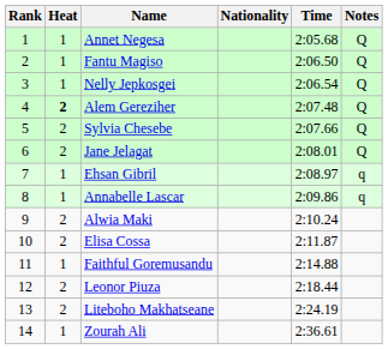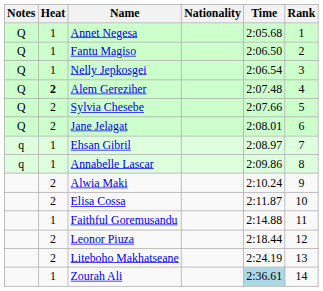 <table class="wikitable sortable" style="text-align:center">
 <tr>
-<th>Rank</th>
+<th>Notes</th>
 <th>Heat</th>
 <th>Name</th>
 <th>Nationality</th>
 <th>Time</th>
-<th>Notes</th>
+<th>Rank</th>
 </tr>
 <tr bgcolor=ccffcc>
-<td>1</td>
+<td>Q</td>
 <td>1</td>
 <td align=left><a href='#'>Annet Negesa</a></td>
 <td align=left></td>
 <td>2:05.68</td>
-<td>Q</td>
+<td>1</td>
 </tr>
 <tr bgcolor=ccffcc>
-<td>2</td>
+<td>Q</td>
 <td>1</td>
 <td align=left><a href='#'>Fantu Magiso</a></td>
 <td align=left></td>
 <td>2:06.50</td>
-<td>Q</td>
+<td>2</td>
 </tr>
 <tr bgcolor=ccffcc>
-<td>3</td>
+<td>Q</td>
 <td>1</td>
 <td align=left><a href='#'>Nelly Jepkosgei</a></td>
 <td align=left></td>
 <td>2:06.54</td>
-<td>Q</td>
+<td>3</td>
 </tr>
 <tr bgcolor=ccffcc>
-<td>4</td>
+<td>Q</td>
 <td><strong>2</strong></td>
 <td align=left><a href='#'>Alem Gereziher</a></td>
 <td align=left></td>
 <td>2:07.48</td>
-<td>Q</td>
+<td>4</td>
 </tr>
 <tr bgcolor=ccffcc>
-<td>5</td>
+<td>Q</td>
 <td>2</td>
 <td align=left><a href='#'>Sylvia Chesebe</a></td>
 <td align=left></td>
 <td>2:07.66</td>
-<td>Q</td>
+<td>5</td>
 </tr>
 <tr bgcolor=ccffcc>
-<td>6</td>
+<td>Q</td>
 <td>2</td>
 <td align=left><a href='#'>Jane Jelagat</a></td>
 <td align=left></td>
 <td>2:08.01</td>
-<td>Q</td>
+<td>6</td>
 </tr>
 <tr bgcolor=ddffdd>
-<td>7</td>
+<td>q</td>
 <td>1</td>
 <td align=left><a href='#'>Ehsan Gibril</a></td>
 <td align=left></td>
 <td>2:08.97</td>
-<td>q</td>
+<td>7</td>
 </tr>
 <tr bgcolor=ddffdd>
-<td>8</td>
+<td>q</td>
 <td>1</td>
 <td align=left><a href='#'>Annabelle Lascar</a></td>
 <td align=left></td>
 <td>2:09.86</td>
-<td>q</td>
+<td>8</td>
 </tr>
 <tr>
-<td>9</td>
+<td></td>
 <td>2</td>
 <td align=left><a href='#'>Alwia Maki</a></td>
 <td align=left></td>
 <td>2:10.24</td>
-<td></td>
+<td>9</td>
 </tr>
 <tr>
-<td>10</td>
+<td></td>
 <td>2</td>
 <td align=left><a href='#'>Elisa Cossa</a></td>
 <td align=left></td>
 <td>2:11.87</td>
-<td></td>
+<td>10</td>
 </tr>
 <tr>
-<td>11</td>
+<td></td>
 <td>1</td>
 <td align=left><a href='#'>Faithful Goremusandu</a></td>
 <td align=left></td>
 <td>2:14.88</td>
-<td></td>
+<td>11</td>
 </tr>
 <tr>
-<td>12</td>
+<td></td>
 <td>2</td>
 <td align=left><a href='#'>Leonor Piuza</a></td>
 <td align=left></td>
 <td>2:18.44</td>
-<td></td>
+<td>12</td>
 </tr>
 <tr>
-<td>13</td>
+<td></td>
 <td>2</td>
 <td align=left><a href='#'>Liteboho Makhatseane</a></td>
 <td align=left></td>
 <td>2:24.19</td>
-<td></td>
+<td>13</td>
 </tr>
 <tr>
-<td>14</td>
+<td></td>
 <td>1</td>
 <td align=left><a href='#'>Zourah Ali</a></td>
 <td align=left></td>
-<td>2:36.61</td>
-<td></td>
+<td style="background: lightblue;">2:36.61</td>
+<td>14</td>
 </tr>
 </table>
